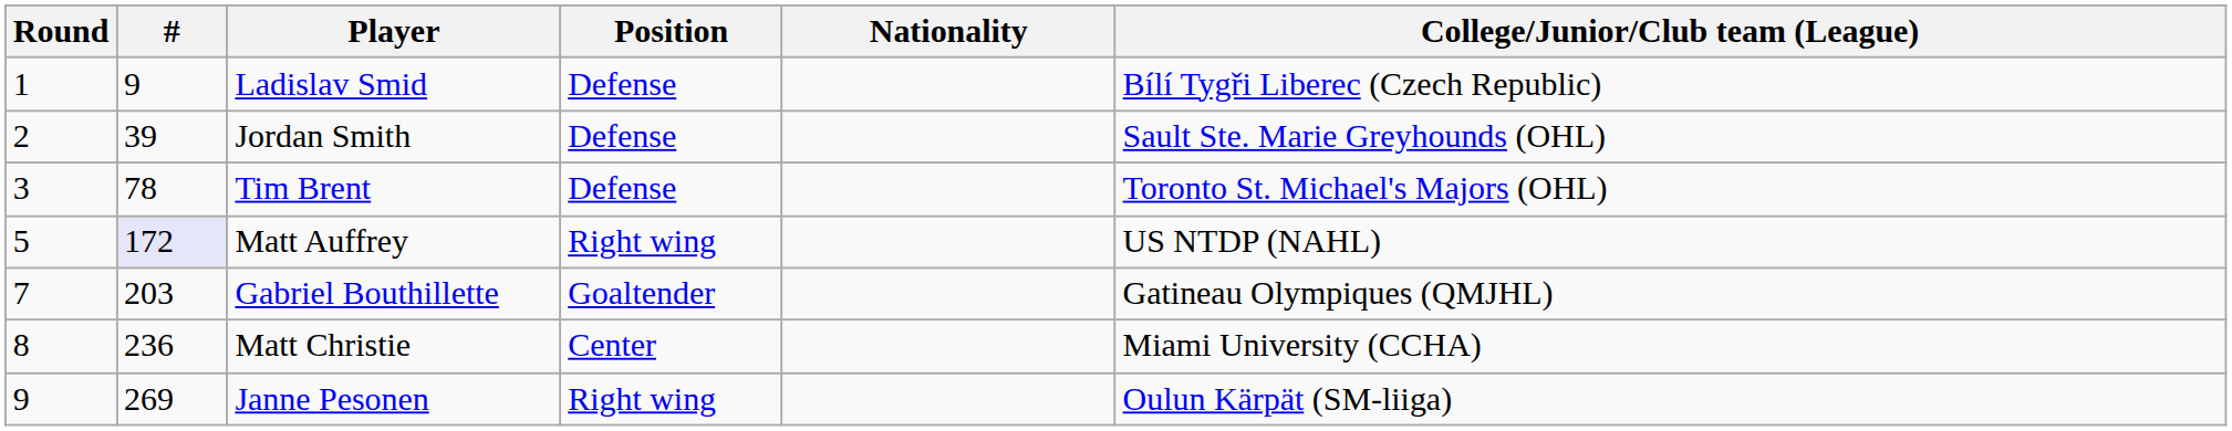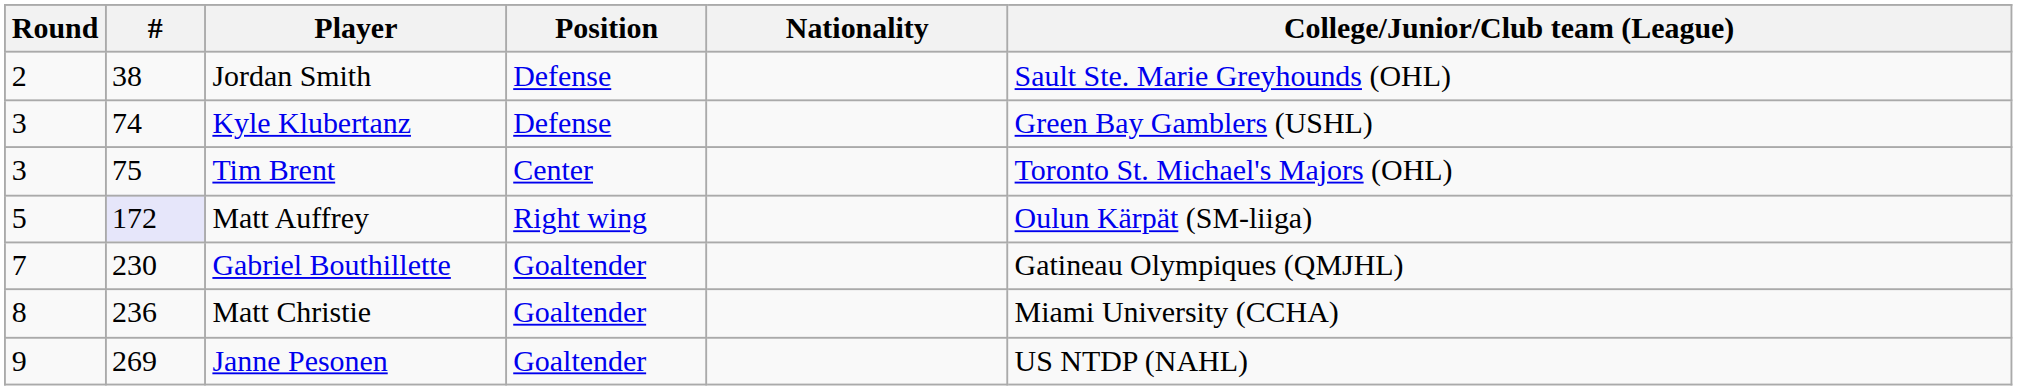 <table class="wikitable">
 <tr>
 <th bgcolor="#DDDDFF" width="5%">Round</th>
 <th bgcolor="#DDDDFF" width="5%">#</th>
 <th bgcolor="#DDDDFF" width="15%">Player</th>
 <th bgcolor="#DDDDFF" width="10%">Position</th>
 <th bgcolor="#DDDDFF" width="15%">Nationality</th>
 <th bgcolor="#DDDDFF" width="100%">College/Junior/Club team (League)</th>
 </tr>
 <tr>
-<td>1</td>
-<td>9</td>
-<td><a href='#'>Ladislav Smid</a></td>
-<td><a href='#'>Defense</a></td>
-<td></td>
-<td><a href='#'>Bílí Tygři Liberec</a> (Czech Republic)</td>
-</tr>
-<tr>
 <td>2</td>
-<td>39</td>
+<td>38</td>
 <td>Jordan Smith</td>
 <td><a href='#'>Defense</a></td>
 <td></td>
 <td><a href='#'>Sault Ste. Marie Greyhounds</a> (OHL)</td>
 </tr>
 <tr>
 <td>3</td>
-<td>78</td>
+<td>74</td>
+<td><a href='#'>Kyle Klubertanz</a></td>
+<td><a href='#'>Defense</a></td>
+<td></td>
+<td><a href='#'>Green Bay Gamblers</a> (USHL)</td>
+</tr>
+<tr>
+<td>3</td>
+<td>75</td>
 <td><a href='#'>Tim Brent</a></td>
-<td><a href='#'>Defense</a></td>
+<td><a href='#'>Center</a></td>
 <td></td>
 <td><a href='#'>Toronto St. Michael's Majors</a> (OHL)</td>
 </tr>
 <tr>
 <td>5</td>
 <td style="background: lavender;">172</td>
 <td>Matt Auffrey</td>
 <td><a href='#'>Right wing</a></td>
 <td></td>
-<td>US NTDP (NAHL)</td>
+<td><a href='#'>Oulun Kärpät</a> (SM-liiga)</td>
 </tr>
 <tr>
 <td>7</td>
-<td>203</td>
+<td>230</td>
 <td><a href='#'>Gabriel Bouthillette</a></td>
 <td><a href='#'>Goaltender</a></td>
 <td></td>
 <td>Gatineau Olympiques (QMJHL)</td>
 </tr>
 <tr>
 <td>8</td>
 <td>236</td>
 <td>Matt Christie</td>
-<td><a href='#'>Center</a></td>
+<td><a href='#'>Goaltender</a></td>
 <td></td>
 <td>Miami University (CCHA)</td>
 </tr>
 <tr>
 <td>9</td>
 <td>269</td>
 <td><a href='#'>Janne Pesonen</a></td>
-<td><a href='#'>Right wing</a></td>
+<td><a href='#'>Goaltender</a></td>
 <td></td>
-<td><a href='#'>Oulun Kärpät</a> (SM-liiga)</td>
+<td>US NTDP (NAHL)</td>
 </tr>
 </table>
